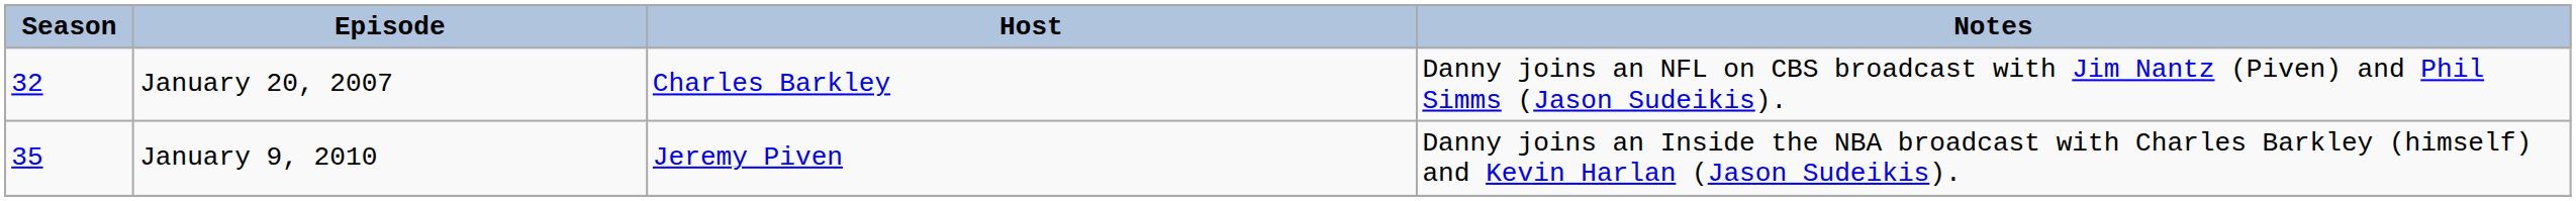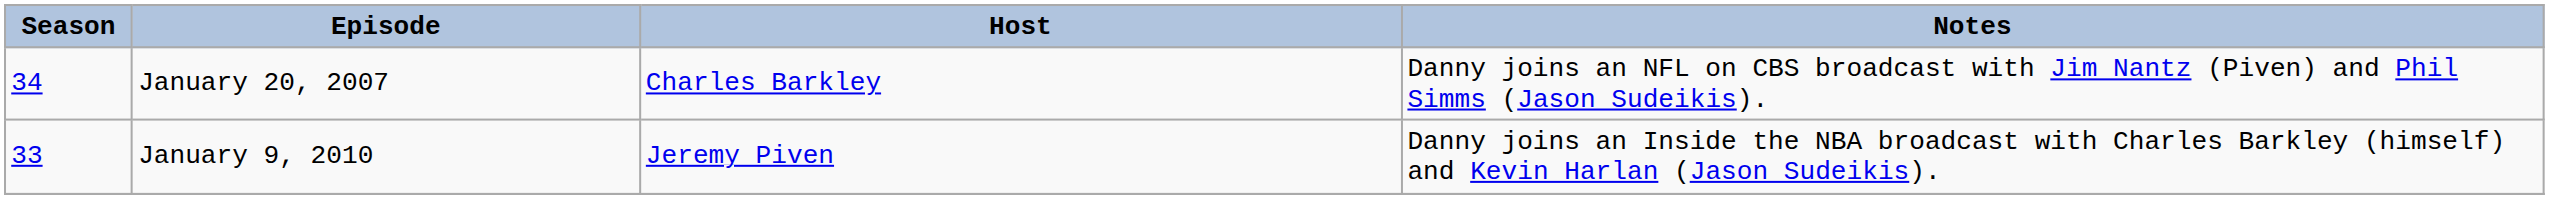 <table class="wikitable" style="width:100%;">
 <tr>
 <th style="background:#B0C4DE;" width="5%">Season</th>
 <th style="background:#B0C4DE;" width="20%">Episode</th>
 <th style="background:#B0C4DE;" width="30%">Host</th>
 <th style="background:#B0C4DE;" width="45%">Notes</th>
 </tr>
 <tr>
-<td><a href='#'>32</a></td>
+<td><a href='#'>34</a></td>
 <td>January 20, 2007</td>
 <td><a href='#'>Charles Barkley</a></td>
 <td>Danny joins an NFL on CBS broadcast with <a href='#'>Jim Nantz</a> (Piven) and <a href='#'>Phil Simms</a> (<a href='#'>Jason Sudeikis</a>).</td>
 </tr>
 <tr>
-<td><a href='#'>35</a></td>
+<td><a href='#'>33</a></td>
 <td>January 9, 2010</td>
 <td><a href='#'>Jeremy Piven</a></td>
 <td>Danny joins an Inside the NBA broadcast with Charles Barkley (himself) and <a href='#'>Kevin Harlan</a> (<a href='#'>Jason Sudeikis</a>).</td>
 </tr>
 <tr>
 </tr>
 </table>
